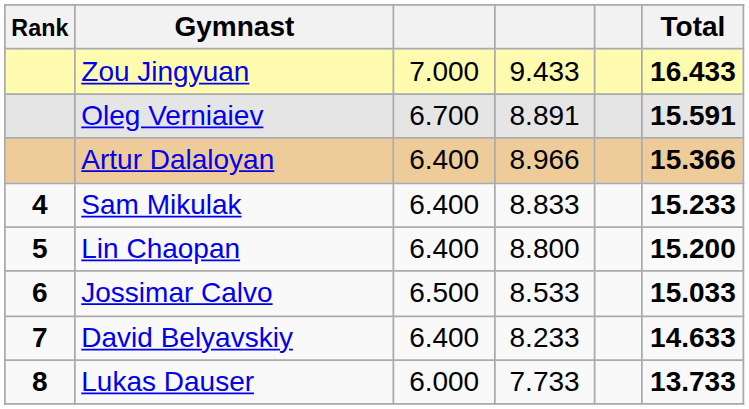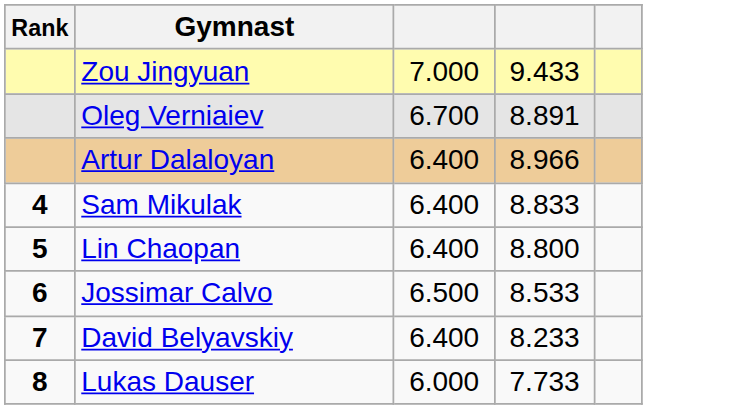 <table style="text-align:center;" class="wikitable sortable">
 <tr>
 <th scope="col" style="width:15px;"><small>Rank</small></th>
 <th scope="col" style="width:175px;">Gymnast</th>
 <th scope="col" style="width:50px;"><small></small></th>
 <th scope="col" style="width:50px;"><small></small></th>
 <th scope="col" style="width:20px;"><small></small></th>
-<th scope="col" style="width:50px;">Total</th>
 </tr>
 <tr style="background:#fffcaf;">
 <td scope="row" style="text-align:center"><strong></strong></td>
 <td style="text-align:left;"> <a href='#'>Zou Jingyuan</a></td>
 <td>7.000</td>
 <td>9.433</td>
 <td></td>
-<td><strong>16.433</strong></td>
 </tr>
 <tr style="background:#e5e5e5;">
 <td scope="row" style="text-align:center"><strong></strong></td>
 <td style="text-align:left;"> <a href='#'>Oleg Verniaiev</a></td>
 <td>6.700</td>
 <td>8.891</td>
 <td></td>
-<td><strong>15.591</strong></td>
 </tr>
 <tr style="background:#ec9;">
 <td scope="row" style="text-align:center"><strong></strong></td>
 <td style="text-align:left;"> <a href='#'>Artur Dalaloyan</a></td>
 <td>6.400</td>
 <td>8.966</td>
 <td></td>
-<td><strong>15.366</strong></td>
 </tr>
 <tr>
 <td scope="row" style="text-align:center"><strong>4</strong></td>
 <td style="text-align:left;"> <a href='#'>Sam Mikulak</a></td>
 <td>6.400</td>
 <td>8.833</td>
 <td></td>
-<td><strong>15.233</strong></td>
 </tr>
 <tr>
 <td scope="row" style="text-align:center"><strong>5</strong></td>
 <td style="text-align:left;"> <a href='#'>Lin Chaopan</a></td>
 <td>6.400</td>
 <td>8.800</td>
 <td></td>
-<td><strong>15.200</strong></td>
 </tr>
 <tr>
 <td scope="row" style="text-align:center"><strong>6</strong></td>
 <td style="text-align:left;"> <a href='#'>Jossimar Calvo</a></td>
 <td>6.500</td>
 <td>8.533</td>
 <td></td>
-<td><strong>15.033</strong></td>
 </tr>
 <tr>
 <td scope="row" style="text-align:center"><strong>7</strong></td>
 <td style="text-align:left;"> <a href='#'>David Belyavskiy</a></td>
 <td>6.400</td>
 <td>8.233</td>
 <td></td>
-<td><strong>14.633</strong></td>
 </tr>
 <tr>
 <td scope="row" style="text-align:center"><strong>8</strong></td>
 <td style="text-align:left;"> <a href='#'>Lukas Dauser</a></td>
 <td>6.000</td>
 <td>7.733</td>
 <td></td>
-<td><strong>13.733</strong></td>
 </tr>
 </table>
